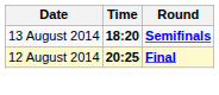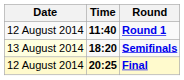 <table class="wikitable">
 <tr>
 <th>Date</th>
 <th>Time</th>
 <th>Round</th>
 </tr>
 <tr>
-<td>13 August 2014</td>
+<td>12 August 2014</td>
+<td><strong>11:40</strong></td>
+<td><strong><a href='#'>Round 1</a></strong></td>
+</tr>
+<tr>
+<td style="background: lightyellow;">13 August 2014</td>
 <td><strong>18:20</strong></td>
 <td><strong><a href='#'>Semifinals</a></strong></td>
 </tr>
 <tr style=background:lemonchiffon>
 <td>12 August 2014</td>
 <td><strong>20:25</strong></td>
 <td><strong><a href='#'>Final</a></strong></td>
 </tr>
 </table>
